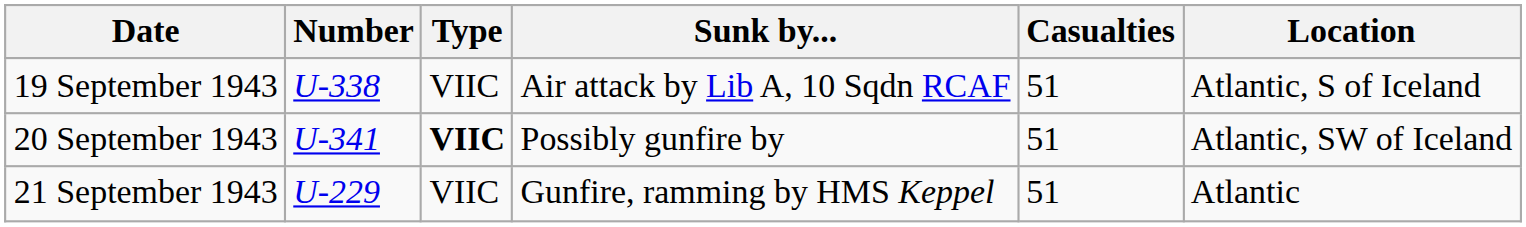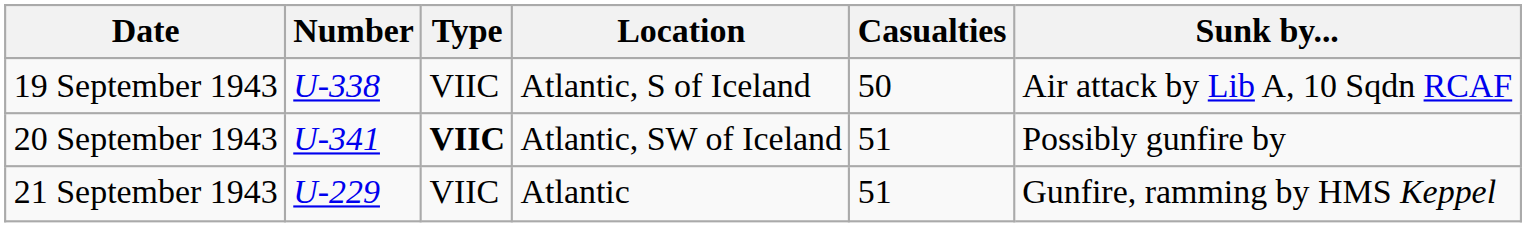 <table class="wikitable" style="margin: 1em auto;">
 <tr>
 <th>Date</th>
 <th>Number</th>
 <th>Type</th>
+<th>Location</th>
+<th>Casualties</th>
 <th>Sunk by...</th>
-<th>Casualties</th>
-<th>Location</th>
 </tr>
 <tr>
 <td align="right">19 September 1943</td>
 <td><em><a href='#'>U-338</a></em></td>
 <td>VIIC</td>
+<td>Atlantic, S of Iceland<br></td>
+<td>50</td>
 <td>Air attack by <a href='#'>Lib</a> A, 10 Sqdn <a href='#'>RCAF</a></td>
-<td>51</td>
-<td>Atlantic, S of Iceland<br></td>
 </tr>
 <tr>
 <td align="right">20 September 1943</td>
 <td><em><a href='#'>U-341</a></em></td>
 <td><strong>VIIC</strong></td>
+<td>Atlantic, SW of Iceland<br></td>
+<td>51</td>
 <td>Possibly gunfire by </td>
-<td>51</td>
-<td>Atlantic, SW of Iceland<br></td>
 </tr>
 <tr>
 <td align="right">21 September 1943</td>
 <td><em><a href='#'>U-229</a></em></td>
 <td>VIIC</td>
+<td>Atlantic<br></td>
+<td>51</td>
 <td>Gunfire, ramming by HMS <em>Keppel</em></td>
-<td>51</td>
-<td>Atlantic<br></td>
 </tr>
 </table>
